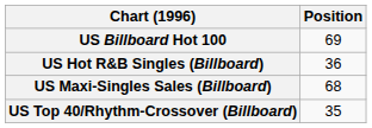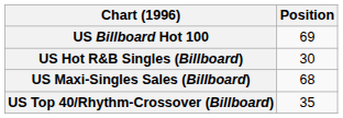 <table class="wikitable sortable plainrowheaders">
 <tr>
 <th>Chart (1996)</th>
 <th>Position</th>
 </tr>
 <tr>
 <th scope="row">US <em>Billboard</em> Hot 100</th>
 <td align="center">69</td>
 </tr>
 <tr>
 <th scope="row">US Hot R&B Singles (<em>Billboard</em>)</th>
-<td align="center">36</td>
+<td align="center">30</td>
 </tr>
 <tr>
 <th scope="row">US Maxi-Singles Sales (<em>Billboard</em>)</th>
 <td align="center">68</td>
 </tr>
 <tr>
 <th scope="row">US Top 40/Rhythm-Crossover (<em>Billboard</em>)</th>
 <td align="center">35</td>
 </tr>
 </table>
